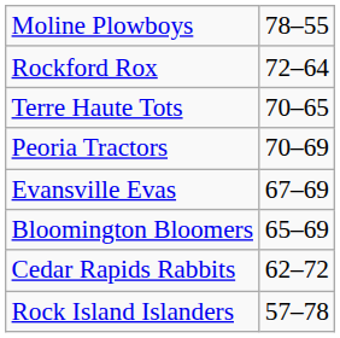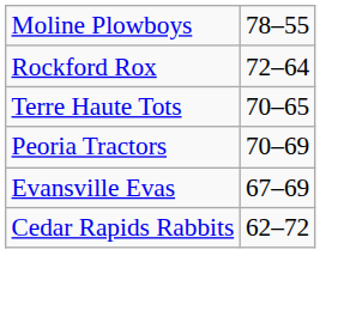 <table class="wikitable">
 <tr>
 <td><a href='#'>Moline Plowboys</a></td>
 <td>78–55</td>
 </tr>
 <tr>
 <td><a href='#'>Rockford Rox</a></td>
 <td>72–64</td>
 </tr>
 <tr>
 <td><a href='#'>Terre Haute Tots</a></td>
 <td>70–65</td>
 </tr>
 <tr>
 <td><a href='#'>Peoria Tractors</a></td>
 <td>70–69</td>
 </tr>
 <tr>
 <td><a href='#'>Evansville Evas</a></td>
 <td>67–69</td>
 </tr>
 <tr>
-<td><a href='#'>Bloomington Bloomers</a></td>
-<td>65–69</td>
-</tr>
-<tr>
 <td><a href='#'>Cedar Rapids Rabbits</a></td>
 <td>62–72</td>
 </tr>
-<tr>
-<td><a href='#'>Rock Island Islanders</a></td>
-<td>57–78</td>
-</tr>
 </table>
